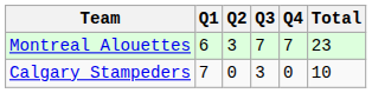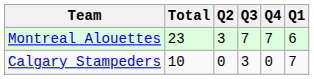 <table class="wikitable">
 <tr>
 <th>Team</th>
-<th>Q1</th>
+<th>Total</th>
 <th>Q2</th>
 <th>Q3</th>
 <th>Q4</th>
-<th>Total</th>
+<th>Q1</th>
 </tr>
 <tr style="background-color:#DDFFDD">
 <td><a href='#'>Montreal Alouettes</a></td>
-<td>6</td>
+<td>23</td>
 <td>3</td>
 <td>7</td>
 <td>7</td>
-<td>23</td>
+<td>6</td>
 </tr>
 <tr>
 <td><a href='#'>Calgary Stampeders</a></td>
-<td>7</td>
+<td>10</td>
 <td>0</td>
 <td>3</td>
 <td>0</td>
-<td>10</td>
+<td>7</td>
 </tr>
 </table>
